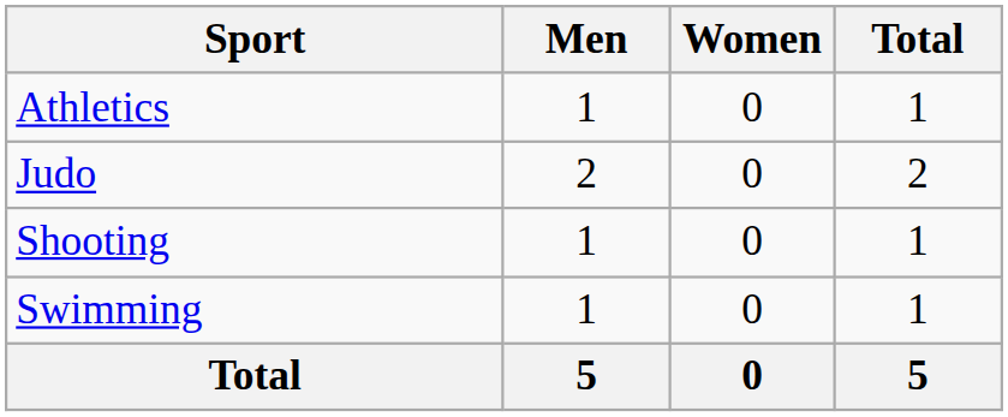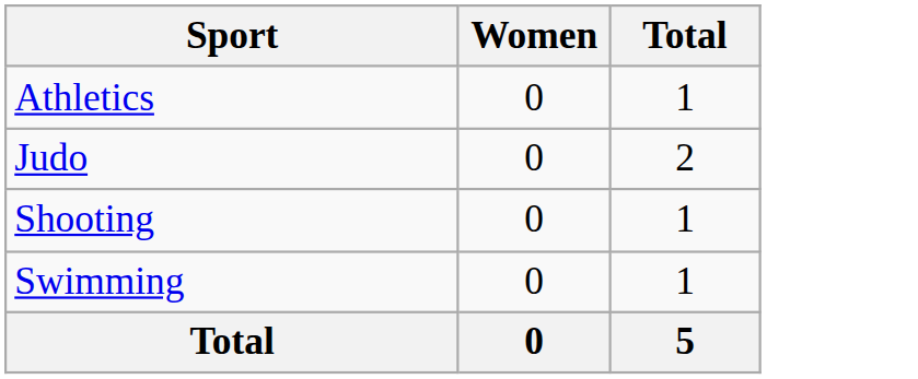 <table class="wikitable sortable" style="text-align:center;">
 <tr>
 <th width=180>Sport</th>
-<th width=55>Men</th>
 <th width=55>Women</th>
 <th width=55>Total</th>
 </tr>
 <tr>
 <td align=left><a href='#'>Athletics</a></td>
-<td>1</td>
 <td>0</td>
 <td>1</td>
 </tr>
 <tr>
 <td align=left><a href='#'>Judo</a></td>
-<td>2</td>
 <td>0</td>
 <td>2</td>
 </tr>
 <tr>
 <td align=left><a href='#'>Shooting</a></td>
-<td>1</td>
 <td>0</td>
 <td>1</td>
 </tr>
 <tr>
 <td align=left><a href='#'>Swimming</a></td>
-<td>1</td>
 <td>0</td>
 <td>1</td>
 </tr>
 <tr>
 <th>Total</th>
-<th>5</th>
 <th>0</th>
 <th>5</th>
 </tr>
 </table>
